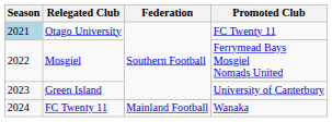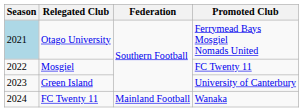 <table class="wikitable">
 <tr>
 <th>Season</th>
 <th>Relegated Club</th>
 <th>Federation</th>
 <th>Promoted Club</th>
 </tr>
 <tr>
 <td style="background: lightblue;">2021</td>
 <td><a href='#'>Otago University</a></td>
 <td rowspan=3><a href='#'>Southern Football</a></td>
-<td><a href='#'>FC Twenty 11</a></td>
+<td><a href='#'>Ferrymead Bays</a><br><a href='#'>Mosgiel</a><br><a href='#'>Nomads United</a></td>
 </tr>
 <tr>
 <td>2022</td>
 <td><a href='#'>Mosgiel</a></td>
-<td><a href='#'>Ferrymead Bays</a><br><a href='#'>Mosgiel</a><br><a href='#'>Nomads United</a></td>
+<td><a href='#'>FC Twenty 11</a></td>
 </tr>
 <tr>
 <td>2023</td>
 <td><a href='#'>Green Island</a></td>
 <td><a href='#'>University of Canterbury</a></td>
 </tr>
 <tr>
 <td>2024</td>
 <td><a href='#'>FC Twenty 11</a></td>
 <td><a href='#'>Mainland Football</a></td>
 <td><a href='#'>Wanaka</a></td>
 </tr>
 </table>
